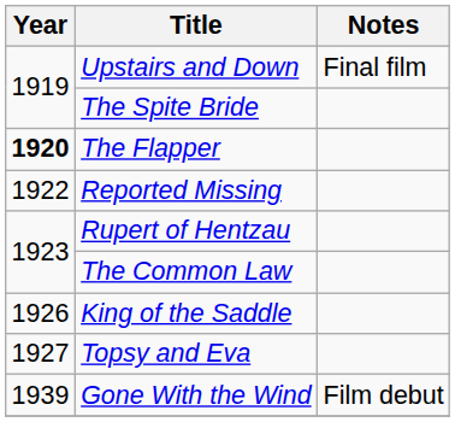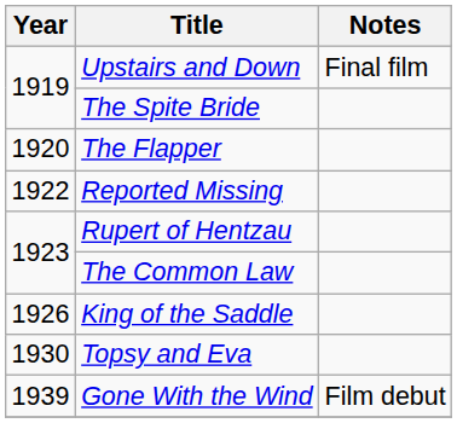 <table class="wikitable">
 <tr>
 <th>Year</th>
 <th>Title</th>
 <th>Notes</th>
 </tr>
 <tr>
 <td rowspan=2>1919</td>
 <td><em><a href='#'>Upstairs and Down</a></em></td>
 <td>Final film</td>
 </tr>
 <tr>
 <td><em><a href='#'>The Spite Bride</a></em></td>
 <td></td>
 </tr>
 <tr>
-<td><strong>1920</strong></td>
+<td>1920</td>
 <td><em><a href='#'>The Flapper</a></em></td>
 <td></td>
 </tr>
 <tr>
 <td>1922</td>
 <td><em><a href='#'>Reported Missing</a></em></td>
 <td></td>
 </tr>
 <tr>
 <td rowspan=2>1923</td>
 <td><em><a href='#'>Rupert of Hentzau</a></em></td>
 <td></td>
 </tr>
 <tr>
 <td><em><a href='#'>The Common Law</a></em></td>
 <td></td>
 </tr>
 <tr>
 <td>1926</td>
 <td><em><a href='#'>King of the Saddle</a></em></td>
 <td></td>
 </tr>
 <tr>
-<td>1927</td>
+<td>1930</td>
 <td><em><a href='#'>Topsy and Eva</a></em></td>
 <td></td>
 </tr>
 <tr>
 <td>1939</td>
 <td><em><a href='#'>Gone With the Wind</a></em></td>
 <td>Film debut</td>
 </tr>
 <tr>
 </tr>
 </table>
